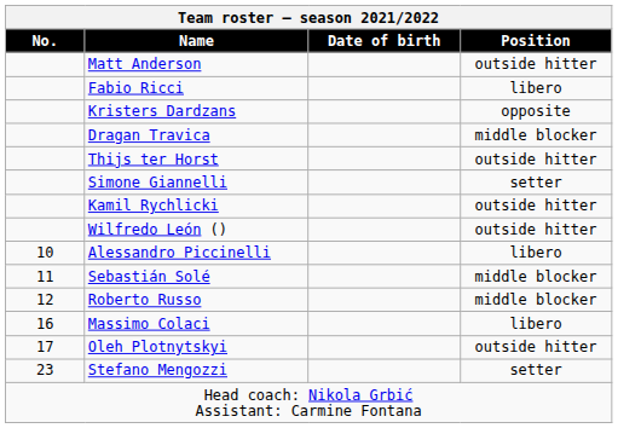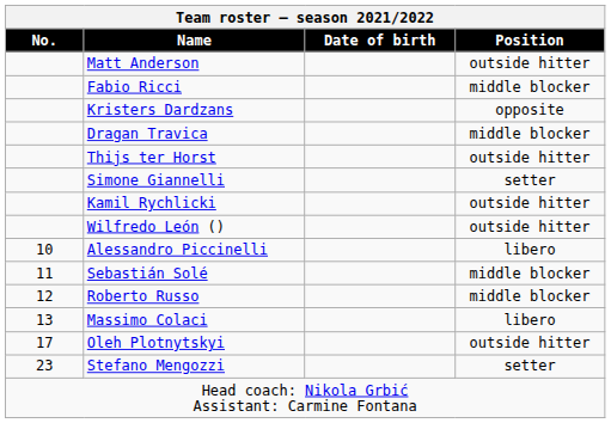 <table class="wikitable collapsible collapsed sortable" style="font-size:100%; text-align:center;">
 <tr>
 <th colspan=6>Team roster – season 2021/2022</th>
 </tr>
 <tr>
 <th style="width:5em; color:#FFFFFF; background-color:#000000">No.</th>
 <th style="width:15em; color:#FFFFFF; background-color:#000000">Name</th>
 <th style="width:10em; color:#FFFFFF; background-color:#000000">Date of birth</th>
 <th style="width:10em; color:#FFFFFF; background-color:#000000">Position</th>
 </tr>
 <tr>
 <td></td>
 <td align=left> <a href='#'>Matt Anderson</a></td>
 <td align=center></td>
 <td>outside hitter</td>
 </tr>
 <tr>
 <td></td>
 <td align=left> <a href='#'>Fabio Ricci</a></td>
 <td align=center></td>
-<td>libero</td>
+<td>middle blocker</td>
 </tr>
 <tr>
 <td></td>
 <td align=left> <a href='#'>Kristers Dardzans</a></td>
 <td align="center"></td>
 <td>opposite</td>
 </tr>
 <tr>
 <td></td>
 <td align=left> <a href='#'>Dragan Travica</a></td>
 <td align=center></td>
 <td>middle blocker</td>
 </tr>
 <tr>
 <td></td>
 <td align=left> <a href='#'>Thijs ter Horst</a></td>
 <td align=center></td>
 <td>outside hitter</td>
 </tr>
 <tr>
 <td></td>
 <td align=left> <a href='#'>Simone Giannelli</a></td>
 <td align=center></td>
 <td>setter</td>
 </tr>
 <tr>
 <td></td>
 <td align=left> <a href='#'>Kamil Rychlicki</a></td>
 <td align=center></td>
 <td>outside hitter</td>
 </tr>
 <tr>
 <td></td>
 <td align=left> <a href='#'>Wilfredo León</a> ()</td>
 <td align=center></td>
 <td>outside hitter</td>
 </tr>
 <tr>
 <td>10</td>
 <td align=left> <a href='#'>Alessandro Piccinelli</a></td>
 <td align=center></td>
 <td>libero</td>
 </tr>
 <tr>
 <td>11</td>
 <td align=left> <a href='#'>Sebastián Solé</a></td>
 <td align=center></td>
 <td>middle blocker</td>
 </tr>
 <tr>
 <td>12</td>
 <td align=left> <a href='#'>Roberto Russo</a></td>
 <td align=center></td>
 <td>middle blocker</td>
 </tr>
 <tr>
-<td>16</td>
+<td>13</td>
 <td align=left> <a href='#'>Massimo Colaci</a></td>
 <td align=center></td>
 <td>libero</td>
 </tr>
 <tr>
 <td>17</td>
 <td align=left> <a href='#'>Oleh Plotnytskyi</a></td>
 <td align=center></td>
 <td>outside hitter</td>
 </tr>
 <tr>
 <td>23</td>
 <td align=left> <a href='#'>Stefano Mengozzi</a></td>
 <td align=center></td>
 <td>setter</td>
 </tr>
 <tr class="sortbottom">
 <td colspan=4>Head coach:  <a href='#'>Nikola Grbić</a><br>Assistant:  Carmine Fontana</td>
 </tr>
 </table>
